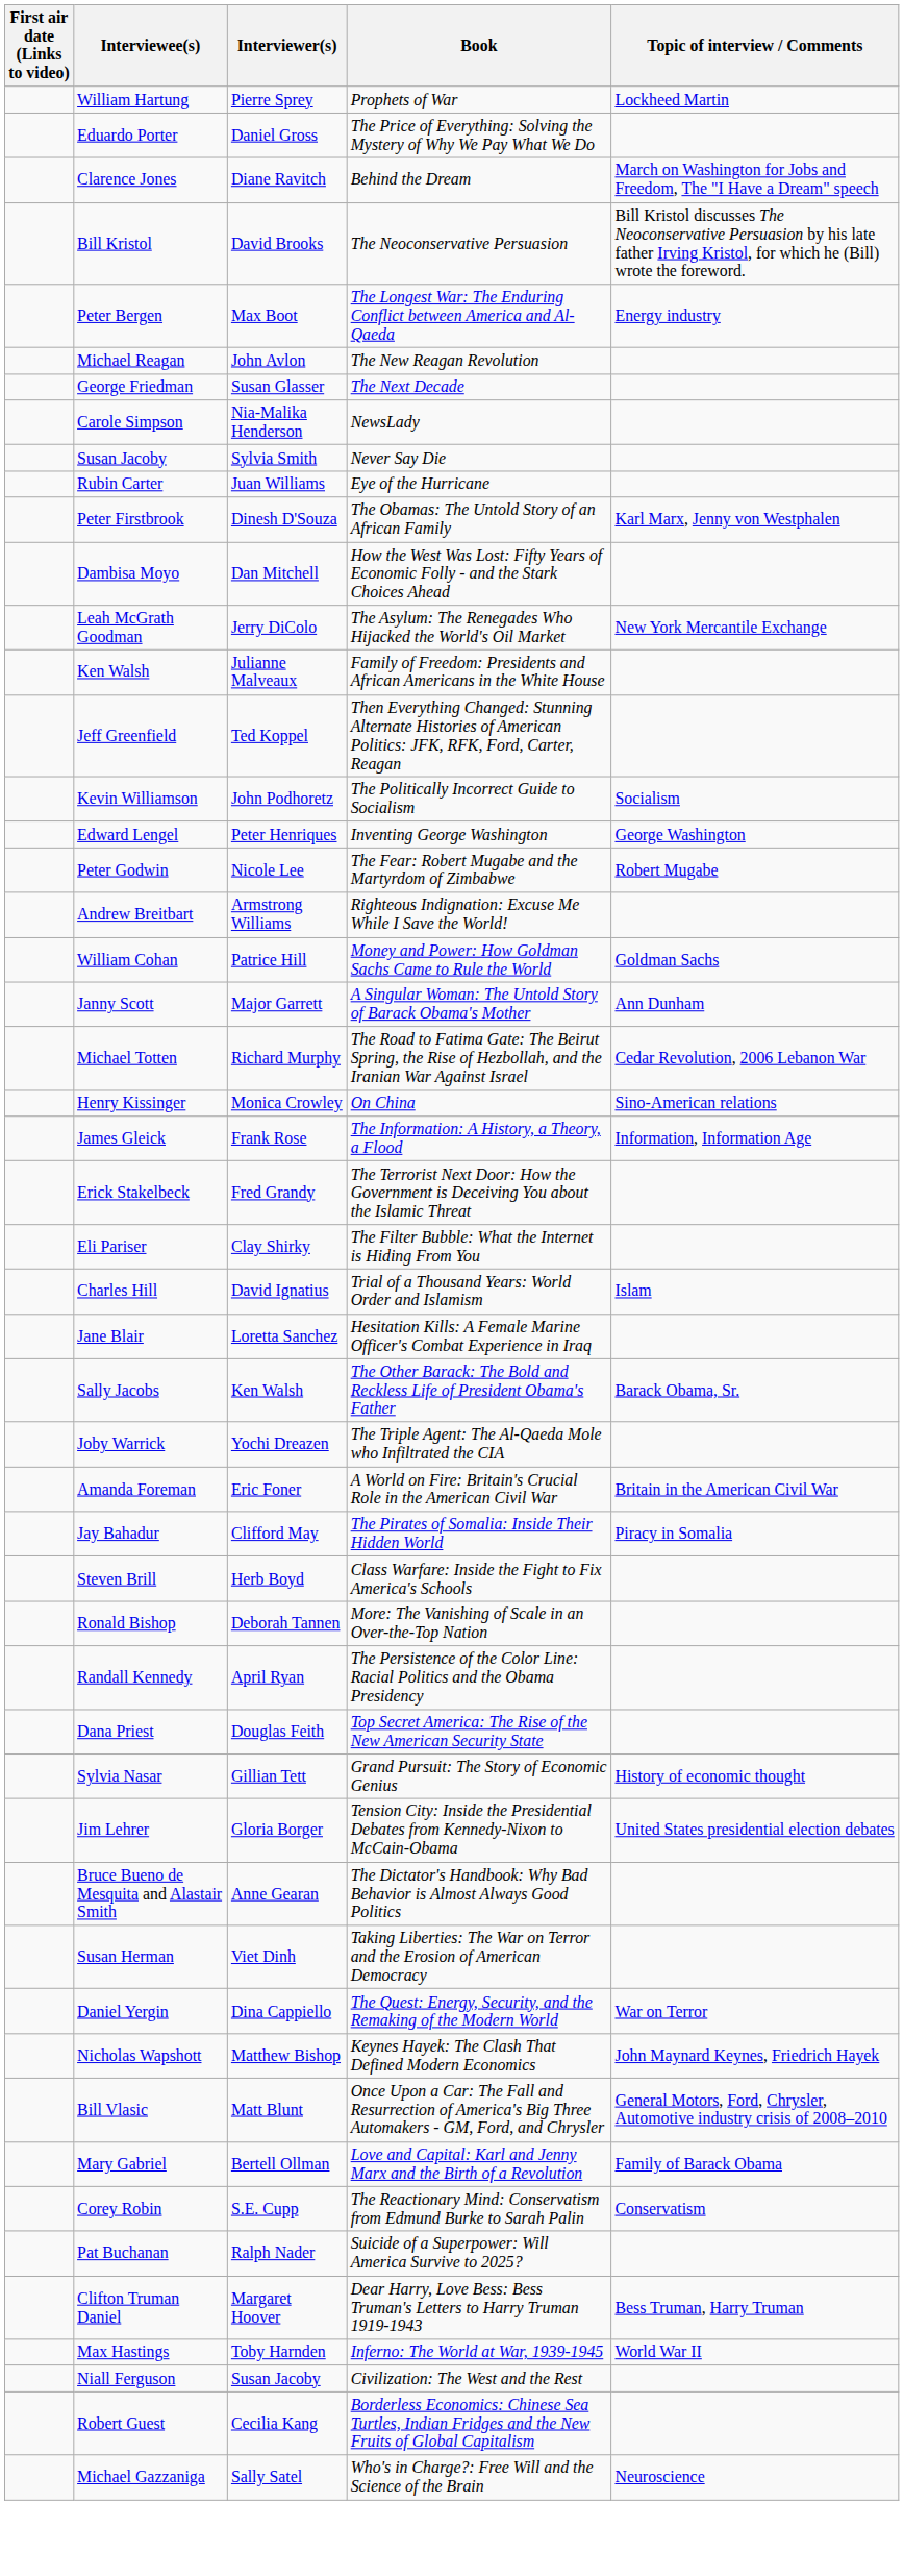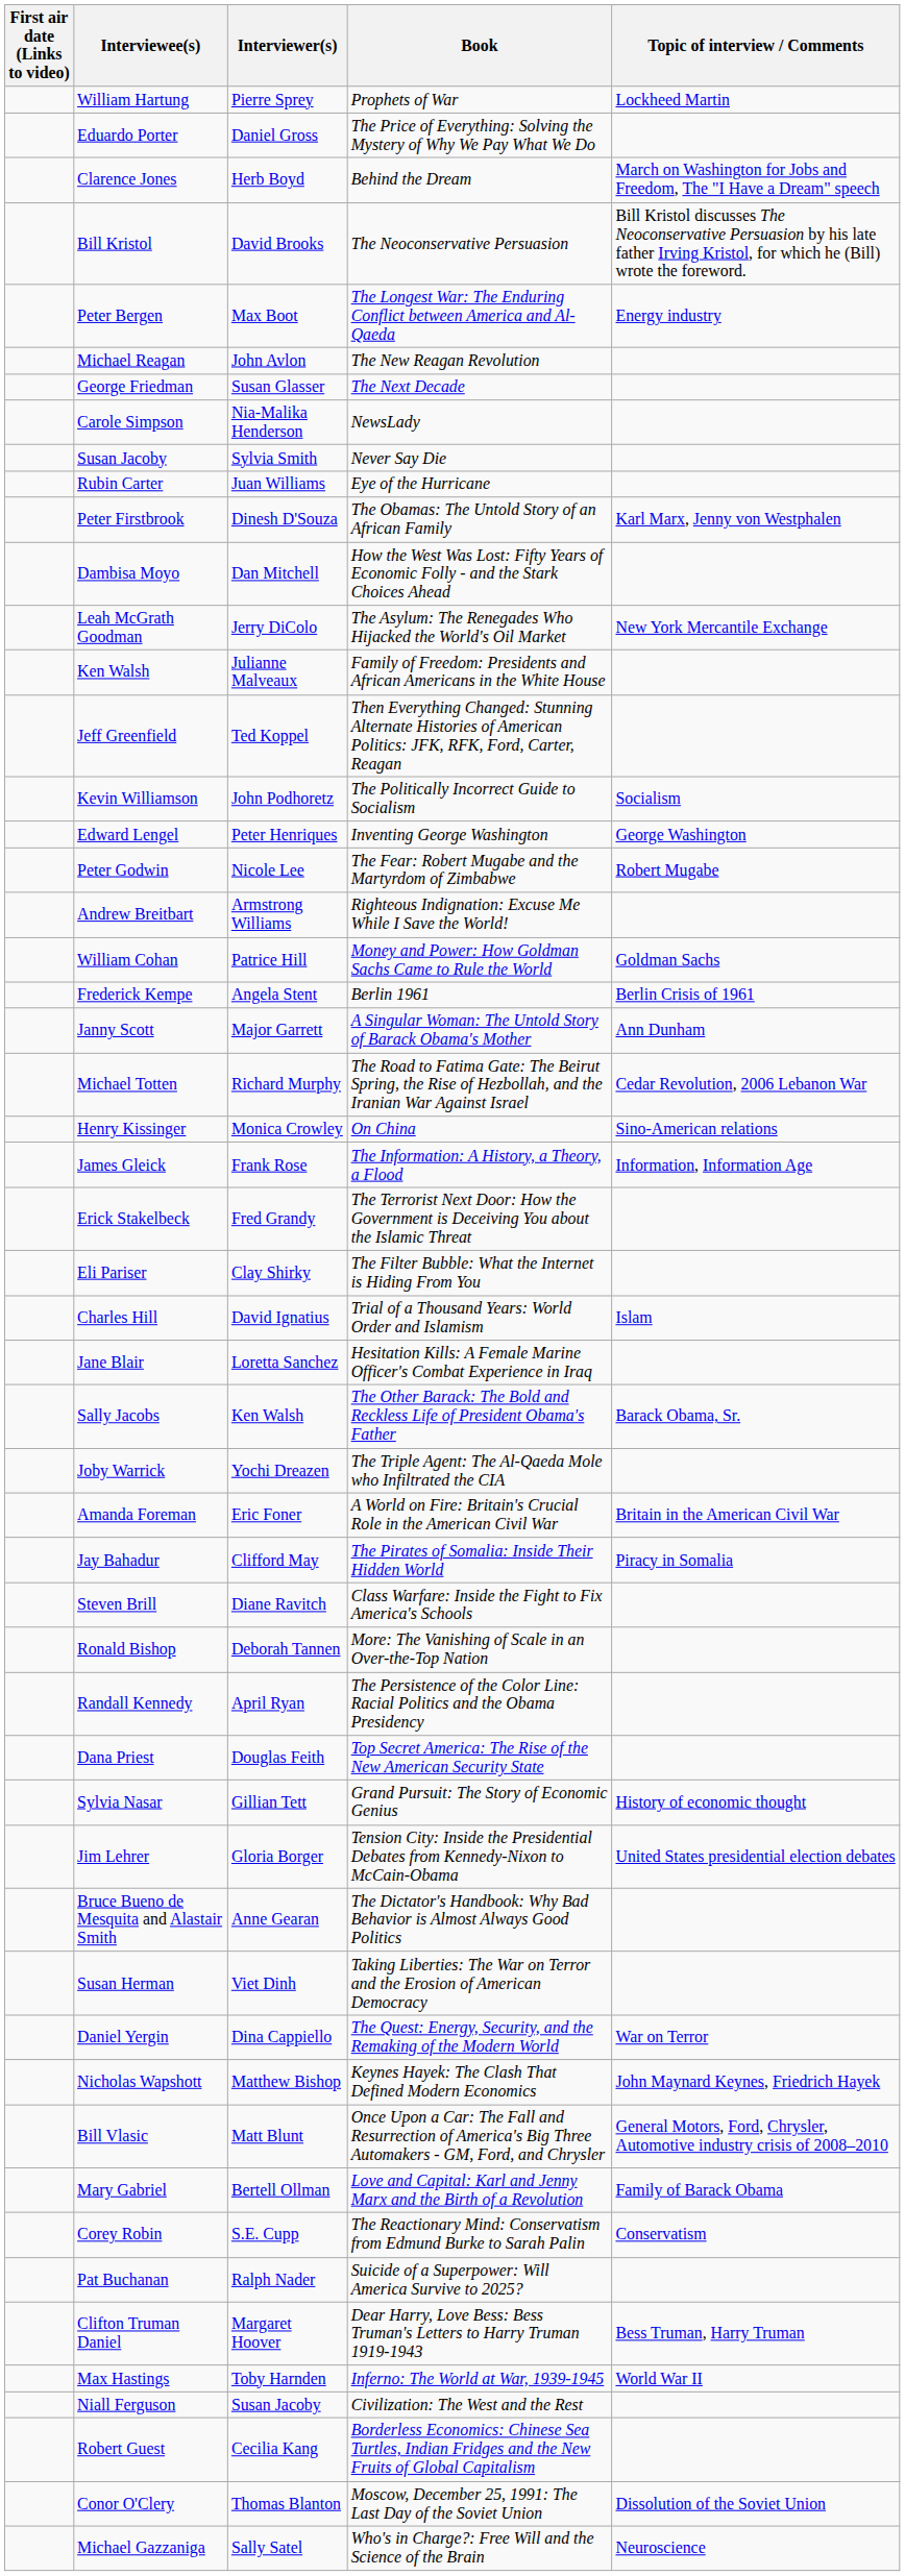 <table class="wikitable">
 <tr>
 <th>First air date<br>(Links to video)</th>
 <th>Interviewee(s)</th>
 <th>Interviewer(s)</th>
 <th>Book</th>
 <th>Topic of interview / Comments</th>
 </tr>
 <tr>
 <td></td>
 <td><a href='#'>William Hartung</a></td>
 <td><a href='#'>Pierre Sprey</a></td>
 <td><em>Prophets of War</em></td>
 <td><a href='#'>Lockheed Martin</a></td>
 </tr>
 <tr>
 <td></td>
 <td><a href='#'>Eduardo Porter</a></td>
 <td><a href='#'>Daniel Gross</a></td>
 <td><em>The Price of Everything: Solving the Mystery of Why We Pay What We Do</em></td>
 <td></td>
 </tr>
 <tr>
 <td></td>
 <td><a href='#'>Clarence Jones</a></td>
-<td><a href='#'>Diane Ravitch</a></td>
+<td><a href='#'>Herb Boyd</a></td>
 <td><em>Behind the Dream</em></td>
 <td><a href='#'>March on Washington for Jobs and Freedom</a>, <a href='#'>The "I Have a Dream" speech</a></td>
 </tr>
 <tr>
 <td></td>
 <td><a href='#'>Bill Kristol</a></td>
 <td><a href='#'>David Brooks</a></td>
 <td><em>The Neoconservative Persuasion</em></td>
 <td>Bill Kristol discusses <em>The Neoconservative Persuasion</em> by his late father <a href='#'>Irving Kristol</a>, for which he (Bill) wrote the foreword.</td>
 </tr>
 <tr>
 <td></td>
 <td><a href='#'>Peter Bergen</a></td>
 <td><a href='#'>Max Boot</a></td>
 <td><em><a href='#'>The Longest War: The Enduring Conflict between America and Al-Qaeda</a></em></td>
 <td><a href='#'>Energy industry</a></td>
 </tr>
 <tr>
 <td></td>
 <td><a href='#'>Michael Reagan</a></td>
 <td><a href='#'>John Avlon</a></td>
 <td><em>The New Reagan Revolution</em></td>
 <td></td>
 </tr>
 <tr>
 <td></td>
 <td><a href='#'>George Friedman</a></td>
 <td><a href='#'>Susan Glasser</a></td>
 <td><em><a href='#'>The Next Decade</a></em></td>
 <td></td>
 </tr>
 <tr>
 <td></td>
 <td><a href='#'>Carole Simpson</a></td>
 <td><a href='#'>Nia-Malika Henderson</a></td>
 <td><em>NewsLady</em></td>
 <td></td>
 </tr>
 <tr>
 <td></td>
 <td><a href='#'>Susan Jacoby</a></td>
 <td><a href='#'>Sylvia Smith</a></td>
 <td><em>Never Say Die</em></td>
 <td></td>
 </tr>
 <tr>
 <td></td>
 <td><a href='#'>Rubin Carter</a></td>
 <td><a href='#'>Juan Williams</a></td>
 <td><em>Eye of the Hurricane</em></td>
 <td></td>
 </tr>
 <tr>
 <td></td>
 <td><a href='#'>Peter Firstbrook</a></td>
 <td><a href='#'>Dinesh D'Souza</a></td>
 <td><em>The Obamas: The Untold Story of an African Family</em></td>
 <td><a href='#'>Karl Marx</a>, <a href='#'>Jenny von Westphalen</a></td>
 </tr>
 <tr>
 <td></td>
 <td><a href='#'>Dambisa Moyo</a></td>
 <td><a href='#'>Dan Mitchell</a></td>
 <td><em>How the West Was Lost: Fifty Years of Economic Folly - and the Stark Choices Ahead</em></td>
 <td></td>
 </tr>
 <tr>
 <td></td>
 <td><a href='#'>Leah McGrath Goodman</a></td>
 <td><a href='#'>Jerry DiColo</a></td>
 <td><em>The Asylum: The Renegades Who Hijacked the World's Oil Market</em></td>
 <td><a href='#'>New York Mercantile Exchange</a></td>
 </tr>
 <tr>
 <td></td>
 <td><a href='#'>Ken Walsh</a></td>
 <td><a href='#'>Julianne Malveaux</a></td>
 <td><em>Family of Freedom: Presidents and African Americans in the White House</em></td>
 <td></td>
 </tr>
 <tr>
 <td></td>
 <td><a href='#'>Jeff Greenfield</a></td>
 <td><a href='#'>Ted Koppel</a></td>
 <td><em>Then Everything Changed: Stunning Alternate Histories of American Politics: JFK, RFK, Ford, Carter, Reagan</em></td>
 <td></td>
 </tr>
 <tr>
 <td></td>
 <td><a href='#'>Kevin Williamson</a></td>
 <td><a href='#'>John Podhoretz</a></td>
 <td><em>The Politically Incorrect Guide to Socialism</em></td>
 <td><a href='#'>Socialism</a></td>
 </tr>
 <tr>
 <td></td>
 <td><a href='#'>Edward Lengel</a></td>
 <td><a href='#'>Peter Henriques</a></td>
 <td><em>Inventing George Washington</em></td>
 <td><a href='#'>George Washington</a></td>
 </tr>
 <tr>
 <td></td>
 <td><a href='#'>Peter Godwin</a></td>
 <td><a href='#'>Nicole Lee</a></td>
 <td><em>The Fear: Robert Mugabe and the Martyrdom of Zimbabwe</em></td>
 <td><a href='#'>Robert Mugabe</a></td>
 </tr>
 <tr>
 <td></td>
 <td><a href='#'>Andrew Breitbart</a></td>
 <td><a href='#'>Armstrong Williams</a></td>
 <td><em>Righteous Indignation: Excuse Me While I Save the World!</em></td>
 <td></td>
 </tr>
 <tr>
 <td></td>
 <td><a href='#'>William Cohan</a></td>
 <td><a href='#'>Patrice Hill</a></td>
 <td><em><a href='#'>Money and Power: How Goldman Sachs Came to Rule the World</a></em></td>
 <td><a href='#'>Goldman Sachs</a></td>
 </tr>
 <tr>
 <td></td>
+<td><a href='#'>Frederick Kempe</a></td>
+<td><a href='#'>Angela Stent</a></td>
+<td><em>Berlin 1961</em></td>
+<td><a href='#'>Berlin Crisis of 1961</a></td>
+</tr>
+<tr>
+<td></td>
 <td><a href='#'>Janny Scott</a></td>
 <td><a href='#'>Major Garrett</a></td>
 <td><em><a href='#'>A Singular Woman: The Untold Story of Barack Obama's Mother</a></em></td>
 <td><a href='#'>Ann Dunham</a></td>
 </tr>
 <tr>
 <td></td>
 <td><a href='#'>Michael Totten</a></td>
 <td><a href='#'>Richard Murphy</a></td>
 <td><em>The Road to Fatima Gate: The Beirut Spring, the Rise of Hezbollah, and the Iranian War Against Israel</em></td>
 <td><a href='#'>Cedar Revolution</a>, <a href='#'>2006 Lebanon War</a></td>
 </tr>
 <tr>
 <td></td>
 <td><a href='#'>Henry Kissinger</a></td>
 <td><a href='#'>Monica Crowley</a></td>
 <td><em><a href='#'>On China</a></em></td>
 <td><a href='#'>Sino-American relations</a></td>
 </tr>
 <tr>
 <td></td>
 <td><a href='#'>James Gleick</a></td>
 <td><a href='#'>Frank Rose</a></td>
 <td><em><a href='#'>The Information: A History, a Theory, a Flood</a></em></td>
 <td><a href='#'>Information</a>, <a href='#'>Information Age</a></td>
 </tr>
 <tr>
 <td></td>
 <td><a href='#'>Erick Stakelbeck</a></td>
 <td><a href='#'>Fred Grandy</a></td>
 <td><em>The Terrorist Next Door: How the Government is Deceiving You about the Islamic Threat</em></td>
 <td></td>
 </tr>
 <tr>
 <td></td>
 <td><a href='#'>Eli Pariser</a></td>
 <td><a href='#'>Clay Shirky</a></td>
 <td><em>The Filter Bubble: What the Internet is Hiding From You</em></td>
 <td></td>
 </tr>
 <tr>
 <td></td>
 <td><a href='#'>Charles Hill</a></td>
 <td><a href='#'>David Ignatius</a></td>
 <td><em>Trial of a Thousand Years: World Order and Islamism</em></td>
 <td><a href='#'>Islam</a></td>
 </tr>
 <tr>
 <td></td>
 <td><a href='#'>Jane Blair</a></td>
 <td><a href='#'>Loretta Sanchez</a></td>
 <td><em>Hesitation Kills: A Female Marine Officer's Combat Experience in Iraq</em></td>
 <td></td>
 </tr>
 <tr>
 <td></td>
 <td><a href='#'>Sally Jacobs</a></td>
 <td><a href='#'>Ken Walsh</a></td>
 <td><em><a href='#'>The Other Barack: The Bold and Reckless Life of President Obama's Father</a></em></td>
 <td><a href='#'>Barack Obama, Sr.</a></td>
 </tr>
 <tr>
 <td></td>
 <td><a href='#'>Joby Warrick</a></td>
 <td><a href='#'>Yochi Dreazen</a></td>
 <td><em>The Triple Agent: The Al-Qaeda Mole who Infiltrated the CIA</em></td>
 <td></td>
 </tr>
 <tr>
 <td></td>
 <td><a href='#'>Amanda Foreman</a></td>
 <td><a href='#'>Eric Foner</a></td>
 <td><em>A World on Fire: Britain's Crucial Role in the American Civil War</em></td>
 <td><a href='#'>Britain in the American Civil War</a></td>
 </tr>
 <tr>
 <td></td>
 <td><a href='#'>Jay Bahadur</a></td>
 <td><a href='#'>Clifford May</a></td>
 <td><em><a href='#'>The Pirates of Somalia: Inside Their Hidden World</a></em></td>
 <td><a href='#'>Piracy in Somalia</a></td>
 </tr>
 <tr>
 <td></td>
 <td><a href='#'>Steven Brill</a></td>
-<td><a href='#'>Herb Boyd</a></td>
+<td><a href='#'>Diane Ravitch</a></td>
 <td><em>Class Warfare: Inside the Fight to Fix America's Schools</em></td>
 <td></td>
 </tr>
 <tr>
 <td></td>
 <td><a href='#'>Ronald Bishop</a></td>
 <td><a href='#'>Deborah Tannen</a></td>
 <td><em>More: The Vanishing of Scale in an Over-the-Top Nation</em></td>
 <td></td>
 </tr>
 <tr>
 <td></td>
 <td><a href='#'>Randall Kennedy</a></td>
 <td><a href='#'>April Ryan</a></td>
 <td><em>The Persistence of the Color Line: Racial Politics and the Obama Presidency</em></td>
 <td></td>
 </tr>
 <tr>
 <td></td>
 <td><a href='#'>Dana Priest</a></td>
 <td><a href='#'>Douglas Feith</a></td>
 <td><em><a href='#'>Top Secret America: The Rise of the New American Security State</a></em></td>
 <td></td>
 </tr>
 <tr>
 <td></td>
 <td><a href='#'>Sylvia Nasar</a></td>
 <td><a href='#'>Gillian Tett</a></td>
 <td><em>Grand Pursuit: The Story of Economic Genius</em></td>
 <td><a href='#'>History of economic thought</a></td>
 </tr>
 <tr>
 <td></td>
 <td><a href='#'>Jim Lehrer</a></td>
 <td><a href='#'>Gloria Borger</a></td>
 <td><em>Tension City: Inside the Presidential Debates from Kennedy-Nixon to McCain-Obama</em></td>
 <td><a href='#'>United States presidential election debates</a></td>
 </tr>
 <tr>
 <td></td>
 <td><a href='#'>Bruce Bueno de Mesquita</a> and <a href='#'>Alastair Smith</a></td>
 <td><a href='#'>Anne Gearan</a></td>
 <td><em>The Dictator's Handbook: Why Bad Behavior is Almost Always Good Politics</em></td>
 <td></td>
 </tr>
 <tr>
 <td></td>
 <td><a href='#'>Susan Herman</a></td>
 <td><a href='#'>Viet Dinh</a></td>
 <td><em>Taking Liberties: The War on Terror and the Erosion of American Democracy</em></td>
 <td></td>
 </tr>
 <tr>
 <td></td>
 <td><a href='#'>Daniel Yergin</a></td>
 <td><a href='#'>Dina Cappiello</a></td>
 <td><em><a href='#'>The Quest: Energy, Security, and the Remaking of the Modern World</a></em></td>
 <td><a href='#'>War on Terror</a></td>
 </tr>
 <tr>
 <td></td>
 <td><a href='#'>Nicholas Wapshott</a></td>
 <td><a href='#'>Matthew Bishop</a></td>
 <td><em>Keynes Hayek: The Clash That Defined Modern Economics</em></td>
 <td><a href='#'>John Maynard Keynes</a>, <a href='#'>Friedrich Hayek</a></td>
 </tr>
 <tr>
 <td></td>
 <td><a href='#'>Bill Vlasic</a></td>
 <td><a href='#'>Matt Blunt</a></td>
 <td><em>Once Upon a Car: The Fall and Resurrection of America's Big Three Automakers - GM, Ford, and Chrysler</em></td>
 <td><a href='#'>General Motors</a>, <a href='#'>Ford</a>, <a href='#'>Chrysler</a>, <a href='#'>Automotive industry crisis of 2008–2010</a></td>
 </tr>
 <tr>
 <td></td>
 <td><a href='#'>Mary Gabriel</a></td>
 <td><a href='#'>Bertell Ollman</a></td>
 <td><em><a href='#'>Love and Capital: Karl and Jenny Marx and the Birth of a Revolution</a></em></td>
 <td><a href='#'>Family of Barack Obama</a></td>
 </tr>
 <tr>
 <td></td>
 <td><a href='#'>Corey Robin</a></td>
 <td><a href='#'>S.E. Cupp</a></td>
 <td><em>The Reactionary Mind: Conservatism from Edmund Burke to Sarah Palin</em></td>
 <td><a href='#'>Conservatism</a></td>
 </tr>
 <tr>
 <td></td>
 <td><a href='#'>Pat Buchanan</a></td>
 <td><a href='#'>Ralph Nader</a></td>
 <td><em>Suicide of a Superpower: Will America Survive to 2025?</em></td>
 <td></td>
 </tr>
 <tr>
 <td></td>
 <td><a href='#'>Clifton Truman Daniel</a></td>
 <td><a href='#'>Margaret Hoover</a></td>
 <td><em>Dear Harry, Love Bess: Bess Truman's Letters to Harry Truman 1919-1943</em></td>
 <td><a href='#'>Bess Truman</a>, <a href='#'>Harry Truman</a></td>
 </tr>
 <tr>
 <td></td>
 <td><a href='#'>Max Hastings</a></td>
 <td><a href='#'>Toby Harnden</a></td>
 <td><em><a href='#'>Inferno: The World at War, 1939-1945</a></em></td>
 <td><a href='#'>World War II</a></td>
 </tr>
 <tr>
 <td></td>
 <td><a href='#'>Niall Ferguson</a></td>
 <td><a href='#'>Susan Jacoby</a></td>
 <td><em>Civilization: The West and the Rest</em></td>
 <td></td>
 </tr>
 <tr>
 <td></td>
 <td><a href='#'>Robert Guest</a></td>
 <td><a href='#'>Cecilia Kang</a></td>
 <td><em><a href='#'>Borderless Economics: Chinese Sea Turtles, Indian Fridges and the New Fruits of Global Capitalism</a></em></td>
 <td></td>
 </tr>
 <tr>
 <td></td>
+<td><a href='#'>Conor O'Clery</a></td>
+<td><a href='#'>Thomas Blanton</a></td>
+<td><em>Moscow, December 25, 1991: The Last Day of the Soviet Union</em></td>
+<td><a href='#'>Dissolution of the Soviet Union</a></td>
+</tr>
+<tr>
+<td></td>
 <td><a href='#'>Michael Gazzaniga</a></td>
 <td><a href='#'>Sally Satel</a></td>
 <td><em>Who's in Charge?: Free Will and the Science of the Brain</em></td>
 <td><a href='#'>Neuroscience</a></td>
 </tr>
 </table>
